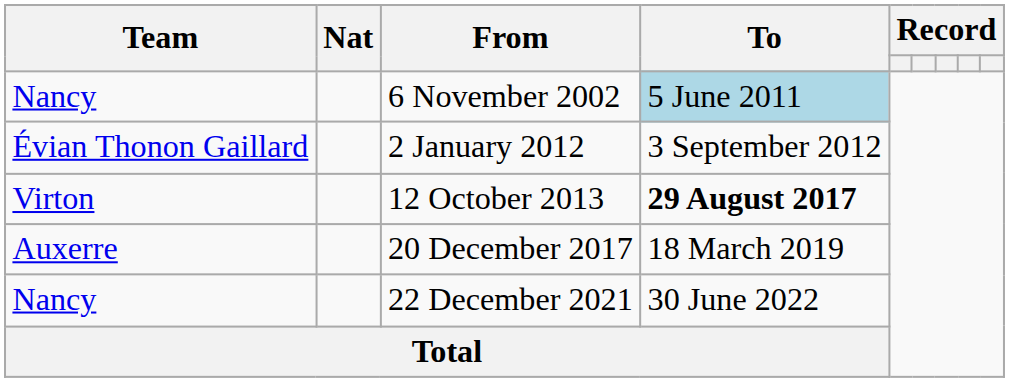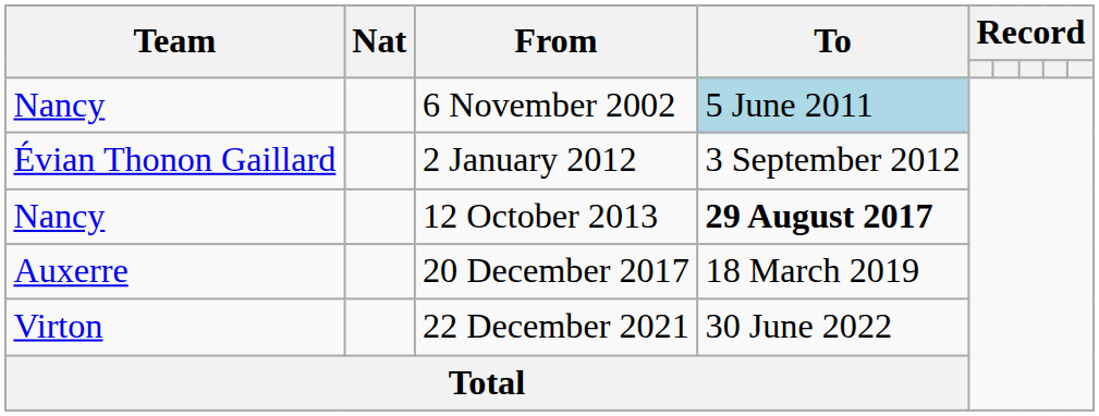 <table class="wikitable" style="text-align: center">
 <tr>
 <th rowspan="2">Team</th>
 <th rowspan="2">Nat</th>
 <th rowspan="2">From</th>
 <th rowspan="2">To</th>
 <th colspan="5">Record</th>
 </tr>
 <tr>
 <th></th>
 <th></th>
 <th></th>
 <th></th>
 <th></th>
 </tr>
 <tr>
 <td align="left"><a href='#'>Nancy</a></td>
 <td></td>
 <td align=left>6 November 2002</td>
 <td align=left style="background: lightblue;">5 June 2011<br></td>
 </tr>
 <tr>
 <td align="left"><a href='#'>Évian Thonon Gaillard</a></td>
 <td></td>
 <td align=left>2 January 2012</td>
 <td align=left>3 September 2012<br></td>
 </tr>
 <tr>
-<td align="left"><a href='#'>Virton</a></td>
+<td align="left"><a href='#'>Nancy</a></td>
 <td></td>
 <td align=left>12 October 2013</td>
 <td align=left><strong>29 August 2017<br></strong></td>
 </tr>
 <tr>
 <td align="left"><a href='#'>Auxerre</a></td>
 <td></td>
 <td align=left>20 December 2017</td>
 <td align=left>18 March 2019<br></td>
 </tr>
 <tr>
-<td align="left"><a href='#'>Nancy</a></td>
+<td align="left"><a href='#'>Virton</a></td>
 <td></td>
 <td align=left>22 December 2021</td>
 <td align=left>30 June 2022<br></td>
 </tr>
 <tr>
 <th colspan="4">Total<br></th>
 </tr>
 </table>
